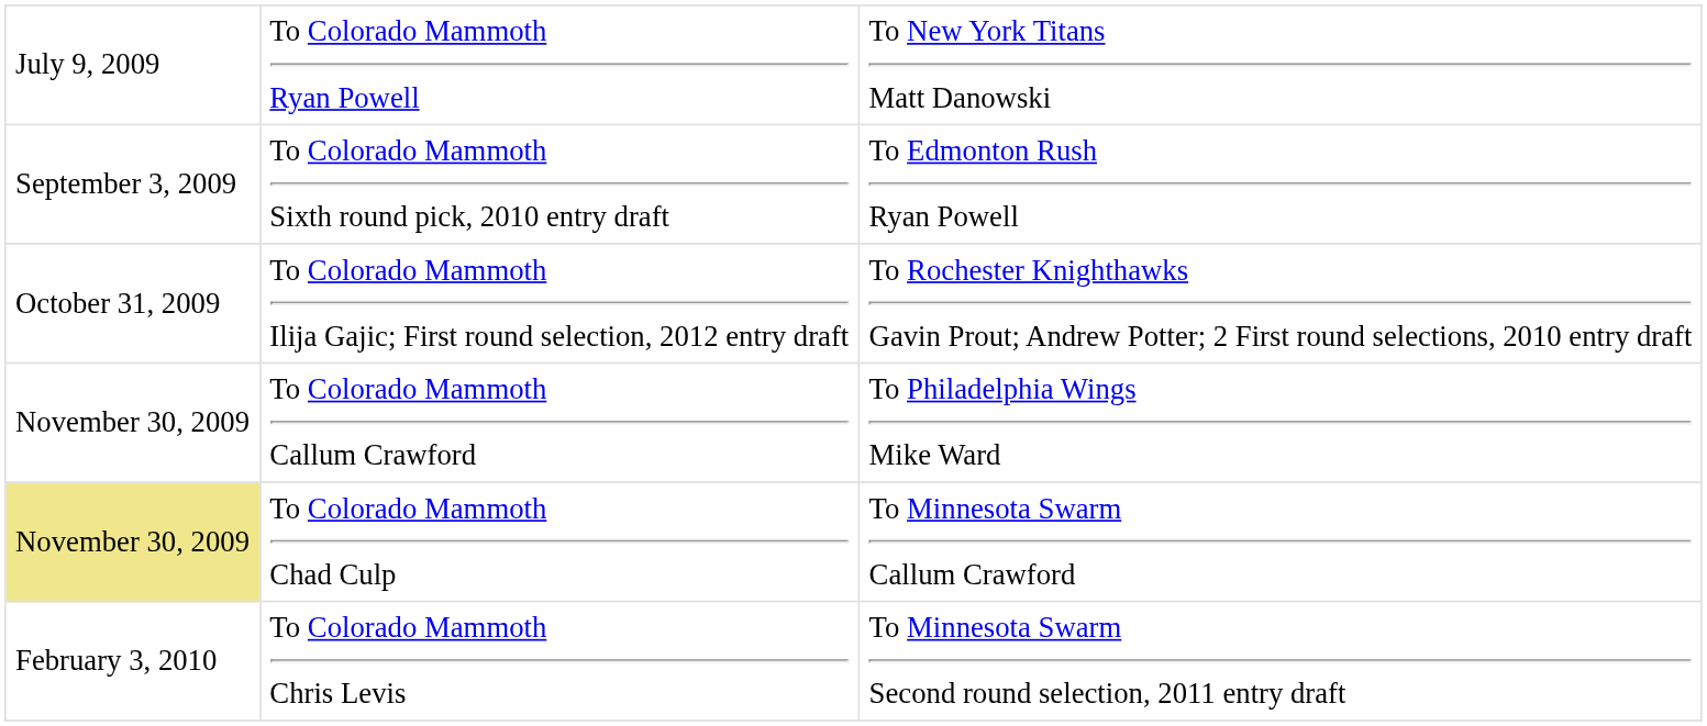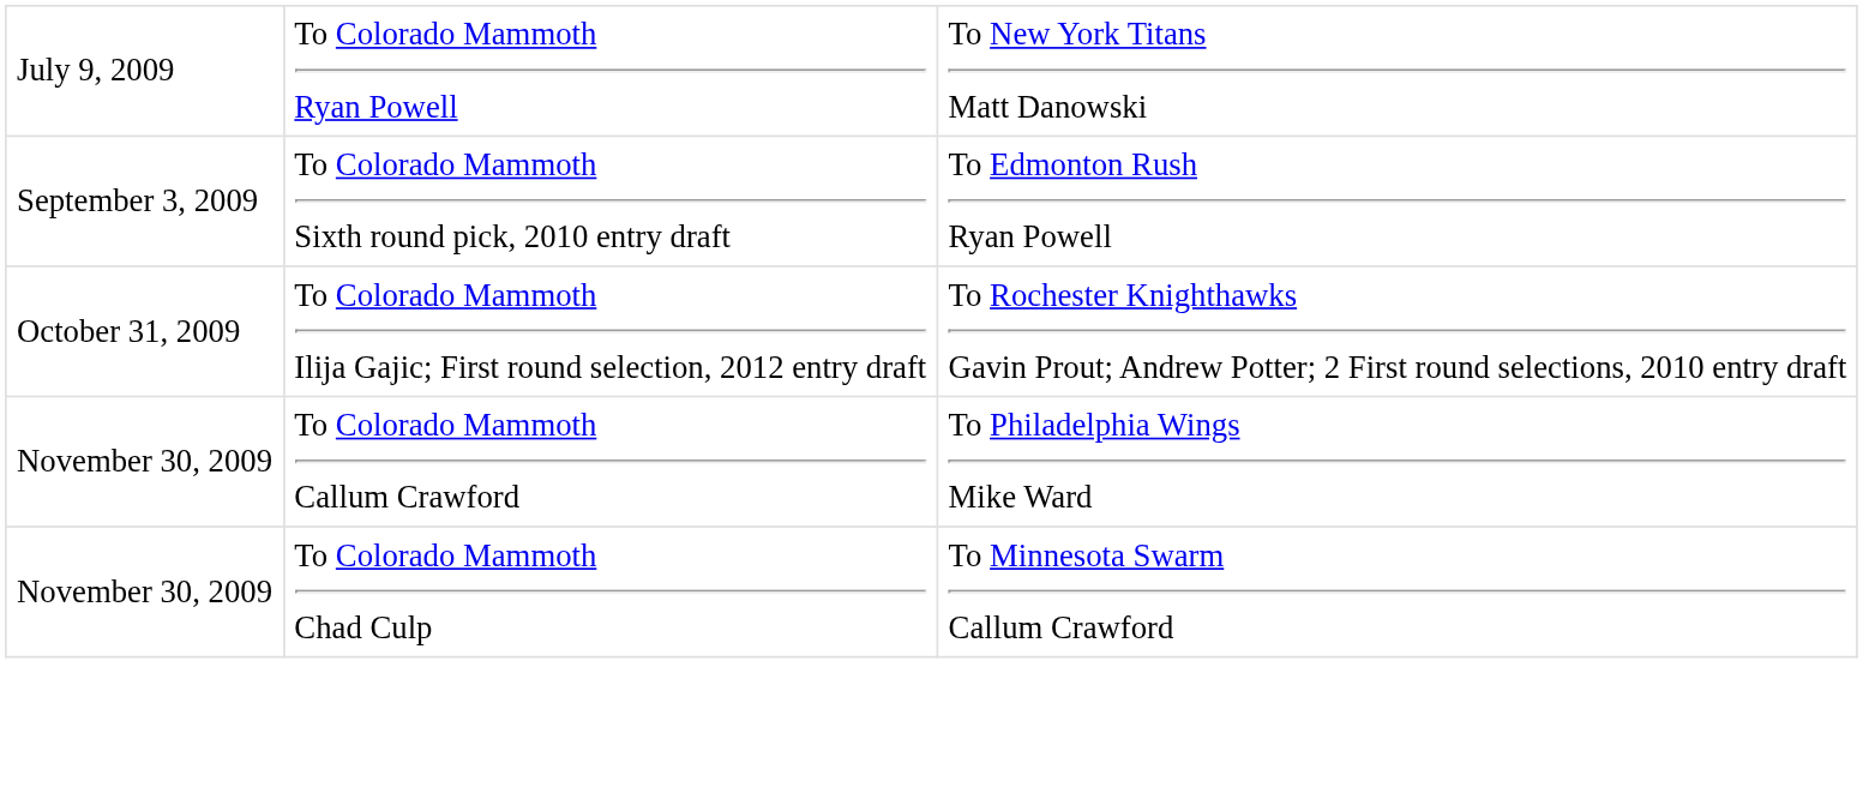 <table border=1 style="border-collapse:collapse" bordercolor="#DFDFDF"  cellpadding="5">
 <tr>
 <td>July 9, 2009<br></td>
 <td valign="top">To <a href='#'>Colorado Mammoth</a><hr><a href='#'>Ryan Powell</a></td>
 <td valign="top">To <a href='#'>New York Titans</a> <hr>Matt Danowski</td>
 </tr>
 <tr>
 <td>September 3, 2009<br></td>
 <td valign="top">To <a href='#'>Colorado Mammoth</a> <hr>Sixth round pick, 2010 entry draft</td>
 <td valign="top">To <a href='#'>Edmonton Rush</a><hr>Ryan Powell</td>
 </tr>
 <tr>
 <td>October 31, 2009<br></td>
 <td valign="top">To <a href='#'>Colorado Mammoth</a> <hr>Ilija Gajic; First round selection, 2012 entry draft</td>
 <td valign="top">To <a href='#'>Rochester Knighthawks</a><hr>Gavin Prout; Andrew Potter; 2 First round selections, 2010 entry draft</td>
 </tr>
 <tr>
 <td>November 30, 2009<br></td>
 <td valign="top">To <a href='#'>Colorado Mammoth</a> <hr>Callum Crawford</td>
 <td valign="top">To <a href='#'>Philadelphia Wings</a><hr>Mike Ward</td>
 </tr>
 <tr>
-<td style="background: khaki;">November 30, 2009</td>
+<td>November 30, 2009</td>
 <td valign="top">To <a href='#'>Colorado Mammoth</a> <hr>Chad Culp</td>
 <td valign="top">To <a href='#'>Minnesota Swarm</a><hr>Callum Crawford</td>
 </tr>
-<tr>
-<td>February 3, 2010</td>
-<td valign="top">To <a href='#'>Colorado Mammoth</a> <hr>Chris Levis</td>
-<td valign="top">To <a href='#'>Minnesota Swarm</a><hr>Second round selection, 2011 entry draft</td>
-</tr>
 </table>
